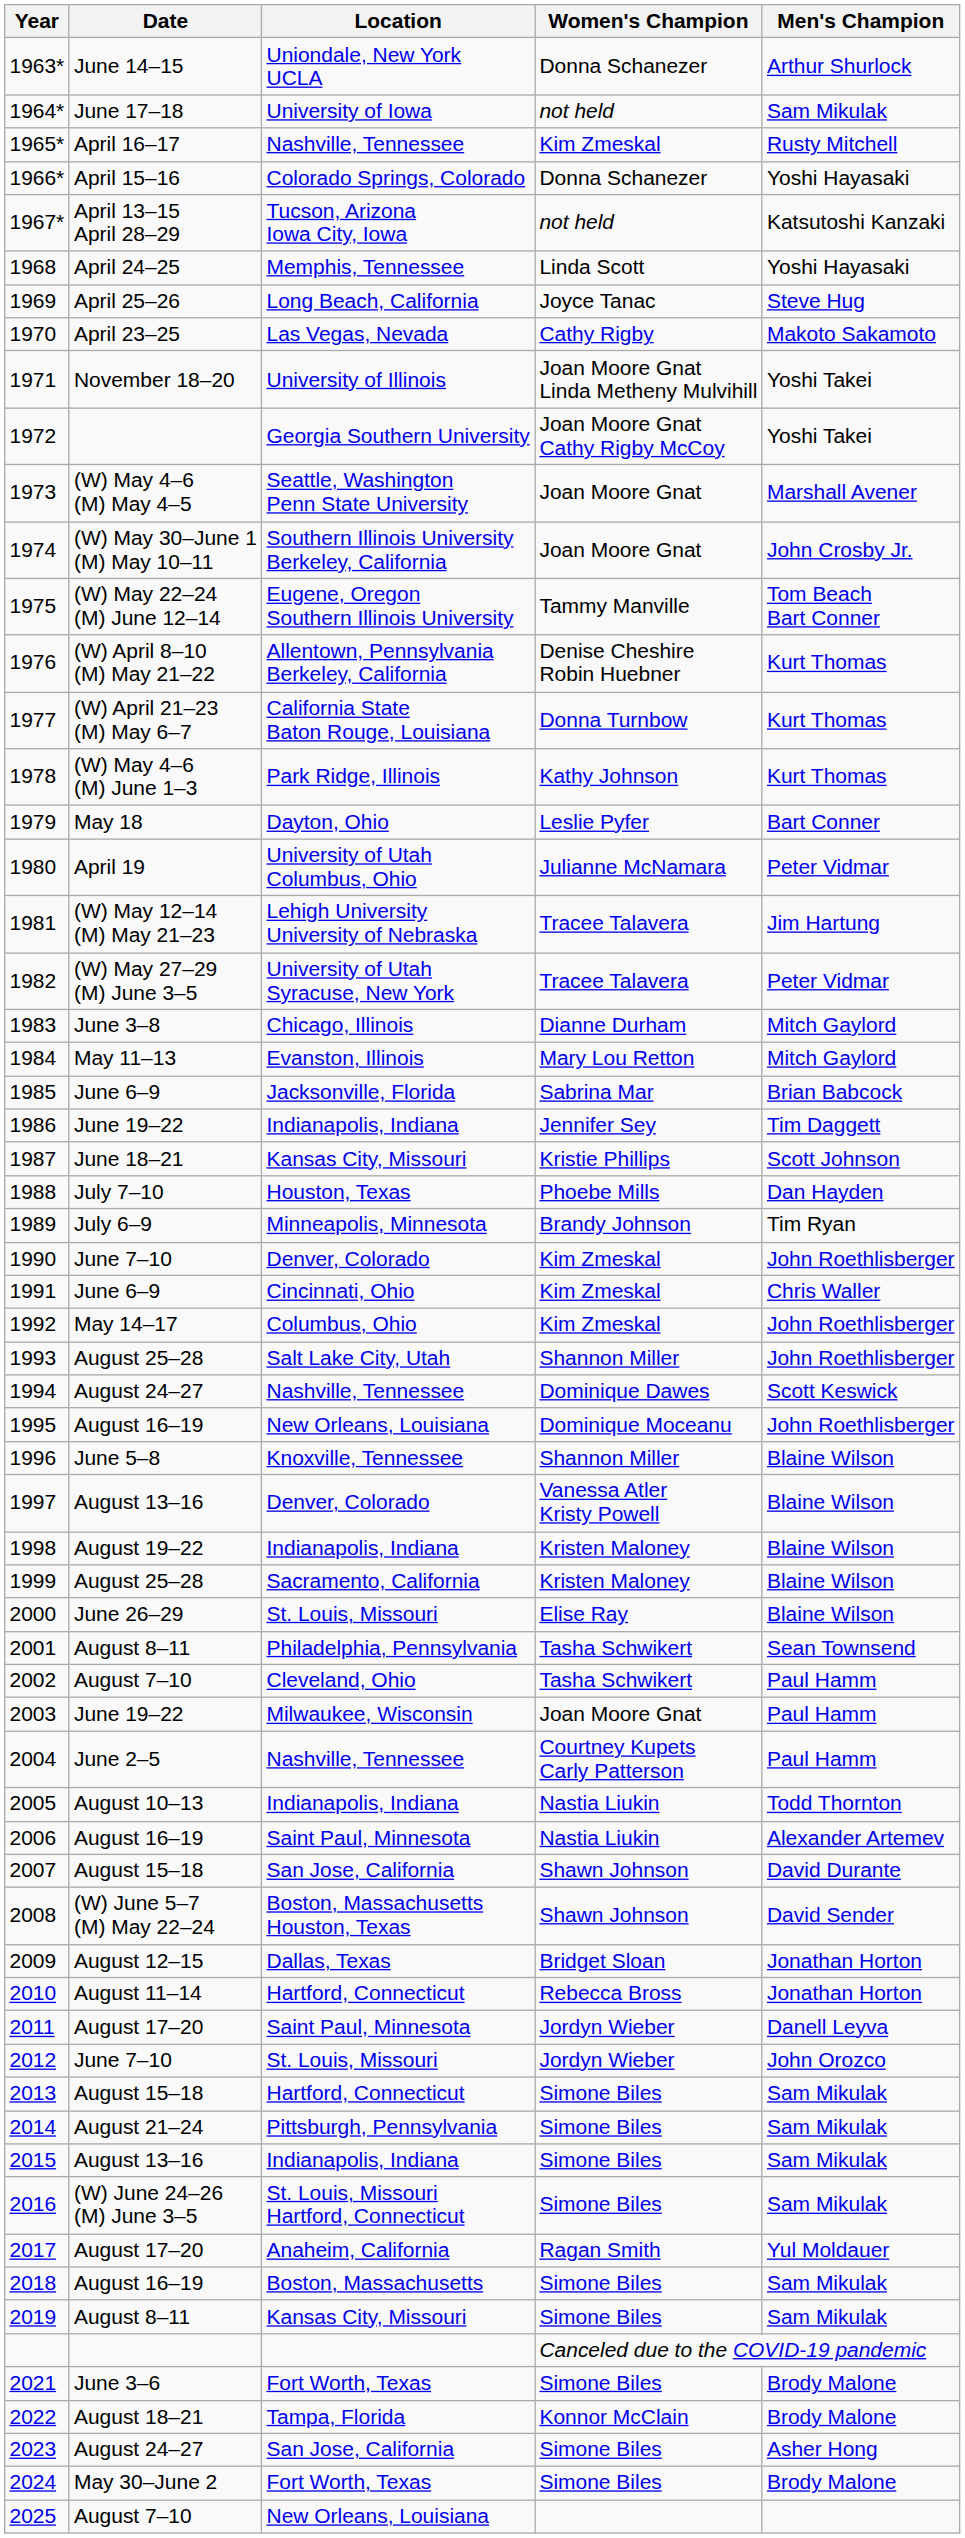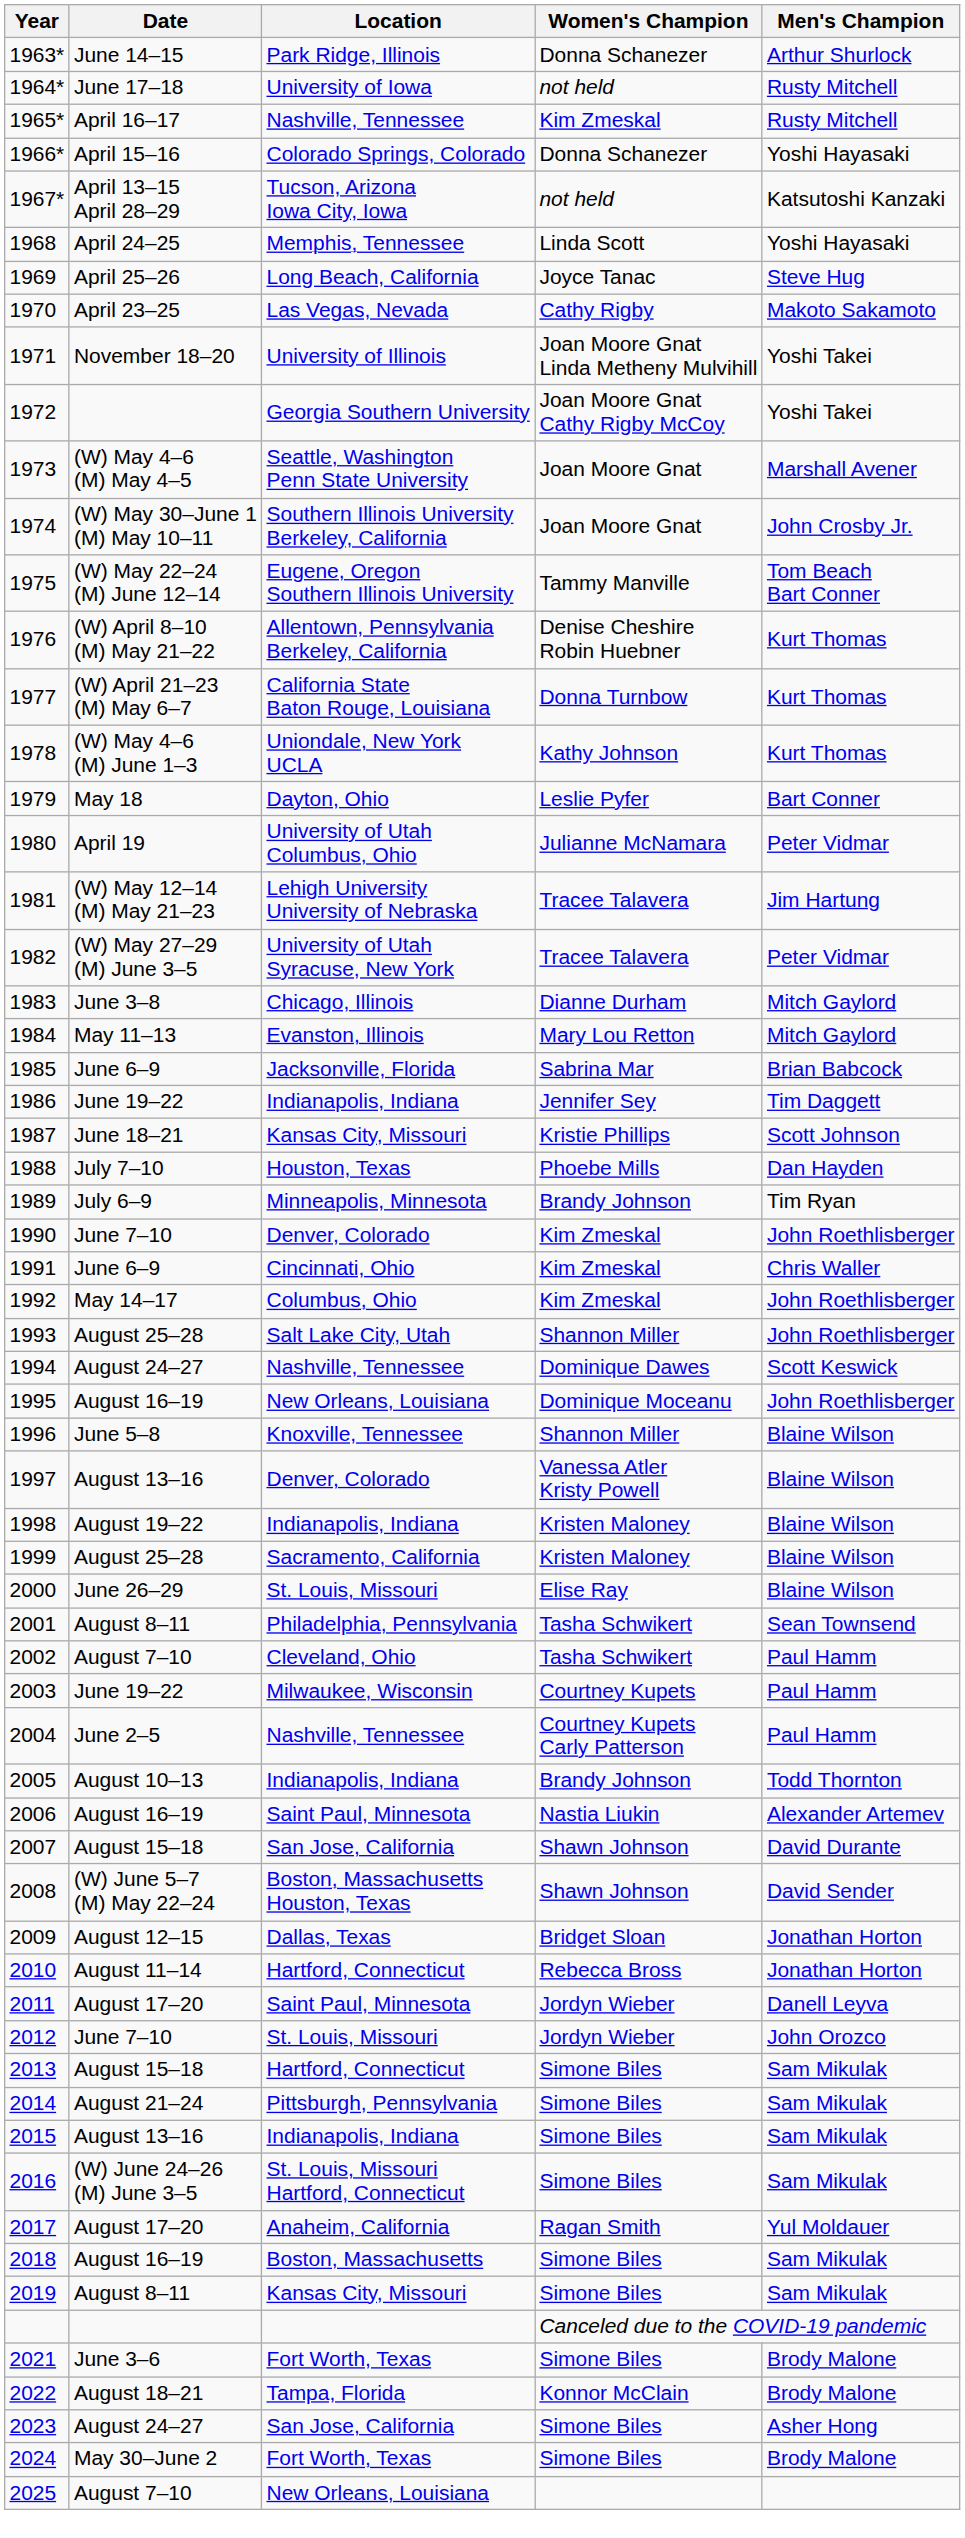 <table class="wikitable">
 <tr>
 <th scope="col">Year</th>
 <th scope="col">Date</th>
 <th scope="col">Location</th>
 <th scope="col">Women's Champion</th>
 <th scope="col">Men's Champion</th>
 </tr>
 <tr>
 <td scope="row">1963*</td>
 <td>June 14–15</td>
-<td><a href='#'>Uniondale, New York</a><br><a href='#'>UCLA</a></td>
+<td><a href='#'>Park Ridge, Illinois</a></td>
 <td>Donna Schanezer</td>
 <td><a href='#'>Arthur Shurlock</a></td>
 </tr>
 <tr>
 <td scope="row">1964*</td>
 <td>June 17–18</td>
 <td><a href='#'>University of Iowa</a></td>
 <td><em>not held</em></td>
-<td><a href='#'>Sam Mikulak</a></td>
+<td><a href='#'>Rusty Mitchell</a></td>
 </tr>
 <tr>
 <td scope="row">1965*</td>
 <td>April 16–17</td>
 <td><a href='#'>Nashville, Tennessee</a></td>
 <td><a href='#'>Kim Zmeskal</a></td>
 <td><a href='#'>Rusty Mitchell</a></td>
 </tr>
 <tr>
 <td scope="row">1966*</td>
 <td>April 15–16</td>
 <td><a href='#'>Colorado Springs, Colorado</a></td>
 <td>Donna Schanezer</td>
 <td>Yoshi Hayasaki</td>
 </tr>
 <tr>
 <td scope="row">1967*</td>
 <td>April 13–15<br>April 28–29</td>
 <td><a href='#'>Tucson, Arizona</a><br><a href='#'>Iowa City, Iowa</a></td>
 <td><em>not held</em></td>
 <td>Katsutoshi Kanzaki</td>
 </tr>
 <tr>
 <td scope="row">1968</td>
 <td>April 24–25</td>
 <td><a href='#'>Memphis, Tennessee</a></td>
 <td>Linda Scott</td>
 <td>Yoshi Hayasaki</td>
 </tr>
 <tr>
 <td scope="row">1969</td>
 <td>April 25–26</td>
 <td><a href='#'>Long Beach, California</a></td>
 <td>Joyce Tanac</td>
 <td><a href='#'>Steve Hug</a></td>
 </tr>
 <tr>
 <td scope="row">1970</td>
 <td>April 23–25</td>
 <td><a href='#'>Las Vegas, Nevada</a></td>
 <td><a href='#'>Cathy Rigby</a></td>
 <td><a href='#'>Makoto Sakamoto</a></td>
 </tr>
 <tr>
 <td scope="row">1971</td>
 <td>November 18–20</td>
 <td><a href='#'>University of Illinois</a></td>
 <td>Joan Moore Gnat<br>Linda Metheny Mulvihill</td>
 <td>Yoshi Takei</td>
 </tr>
 <tr>
 <td scope="row">1972</td>
 <td></td>
 <td><a href='#'>Georgia Southern University</a></td>
 <td>Joan Moore Gnat<br><a href='#'>Cathy Rigby McCoy</a></td>
 <td>Yoshi Takei</td>
 </tr>
 <tr>
 <td scope="row">1973</td>
 <td>(W) May 4–6<br>(M) May 4–5</td>
 <td><a href='#'>Seattle, Washington</a><br><a href='#'>Penn State University</a></td>
 <td>Joan Moore Gnat</td>
 <td><a href='#'>Marshall Avener</a></td>
 </tr>
 <tr>
 <td scope="row">1974</td>
 <td>(W) May 30–June 1<br>(M) May 10–11</td>
 <td><a href='#'>Southern Illinois University</a><br><a href='#'>Berkeley, California</a></td>
 <td>Joan Moore Gnat</td>
 <td><a href='#'>John Crosby Jr.</a></td>
 </tr>
 <tr>
 <td scope="row">1975</td>
 <td>(W) May 22–24<br>(M) June 12–14</td>
 <td><a href='#'>Eugene, Oregon</a><br><a href='#'>Southern Illinois University</a></td>
 <td>Tammy Manville</td>
 <td><a href='#'>Tom Beach</a><br><a href='#'>Bart Conner</a></td>
 </tr>
 <tr>
 <td scope="row">1976</td>
 <td>(W) April 8–10<br>(M) May 21–22</td>
 <td><a href='#'>Allentown, Pennsylvania</a><br><a href='#'>Berkeley, California</a></td>
 <td>Denise Cheshire<br>Robin Huebner</td>
 <td><a href='#'>Kurt Thomas</a></td>
 </tr>
 <tr>
 <td scope="row">1977</td>
 <td>(W) April 21–23<br>(M) May 6–7</td>
 <td><a href='#'>California State</a><br><a href='#'>Baton Rouge, Louisiana</a></td>
 <td><a href='#'>Donna Turnbow</a></td>
 <td><a href='#'>Kurt Thomas</a></td>
 </tr>
 <tr>
 <td scope="row">1978</td>
 <td>(W) May 4–6<br>(M) June 1–3</td>
-<td><a href='#'>Park Ridge, Illinois</a></td>
+<td><a href='#'>Uniondale, New York</a><br><a href='#'>UCLA</a></td>
 <td><a href='#'>Kathy Johnson</a></td>
 <td><a href='#'>Kurt Thomas</a></td>
 </tr>
 <tr>
 <td scope="row">1979</td>
 <td>May 18</td>
 <td><a href='#'>Dayton, Ohio</a></td>
 <td><a href='#'>Leslie Pyfer</a></td>
 <td><a href='#'>Bart Conner</a></td>
 </tr>
 <tr>
 <td scope="row">1980</td>
 <td>April 19</td>
 <td><a href='#'>University of Utah</a><br><a href='#'>Columbus, Ohio</a></td>
 <td><a href='#'>Julianne McNamara</a></td>
 <td><a href='#'>Peter Vidmar</a></td>
 </tr>
 <tr>
 <td scope="row">1981</td>
 <td>(W) May 12–14<br>(M) May 21–23</td>
 <td><a href='#'>Lehigh University</a><br><a href='#'>University of Nebraska</a></td>
 <td><a href='#'>Tracee Talavera</a></td>
 <td><a href='#'>Jim Hartung</a></td>
 </tr>
 <tr>
 <td scope="row">1982</td>
 <td>(W) May 27–29<br>(M) June 3–5</td>
 <td><a href='#'>University of Utah</a><br><a href='#'>Syracuse, New York</a></td>
 <td><a href='#'>Tracee Talavera</a></td>
 <td><a href='#'>Peter Vidmar</a></td>
 </tr>
 <tr>
 <td scope="row">1983</td>
 <td>June 3–8</td>
 <td><a href='#'>Chicago, Illinois</a></td>
 <td><a href='#'>Dianne Durham</a></td>
 <td><a href='#'>Mitch Gaylord</a></td>
 </tr>
 <tr>
 <td scope="row">1984</td>
 <td>May 11–13</td>
 <td><a href='#'>Evanston, Illinois</a></td>
 <td><a href='#'>Mary Lou Retton</a></td>
 <td><a href='#'>Mitch Gaylord</a></td>
 </tr>
 <tr>
 <td scope="row">1985</td>
 <td>June 6–9</td>
 <td><a href='#'>Jacksonville, Florida</a></td>
 <td><a href='#'>Sabrina Mar</a></td>
 <td><a href='#'>Brian Babcock</a></td>
 </tr>
 <tr>
 <td scope="row">1986</td>
 <td>June 19–22</td>
 <td><a href='#'>Indianapolis, Indiana</a></td>
 <td><a href='#'>Jennifer Sey</a></td>
 <td><a href='#'>Tim Daggett</a></td>
 </tr>
 <tr>
 <td scope="row">1987</td>
 <td>June 18–21</td>
 <td><a href='#'>Kansas City, Missouri</a></td>
 <td><a href='#'>Kristie Phillips</a></td>
 <td><a href='#'>Scott Johnson</a></td>
 </tr>
 <tr>
 <td scope="row">1988</td>
 <td>July 7–10</td>
 <td><a href='#'>Houston, Texas</a></td>
 <td><a href='#'>Phoebe Mills</a></td>
 <td><a href='#'>Dan Hayden</a></td>
 </tr>
 <tr>
 <td scope="row">1989</td>
 <td>July 6–9</td>
 <td><a href='#'>Minneapolis, Minnesota</a></td>
 <td><a href='#'>Brandy Johnson</a></td>
 <td>Tim Ryan</td>
 </tr>
 <tr>
 <td scope="row">1990</td>
 <td>June 7–10</td>
 <td><a href='#'>Denver, Colorado</a></td>
 <td><a href='#'>Kim Zmeskal</a></td>
 <td><a href='#'>John Roethlisberger</a></td>
 </tr>
 <tr>
 <td scope="row">1991</td>
 <td>June 6–9</td>
 <td><a href='#'>Cincinnati, Ohio</a></td>
 <td><a href='#'>Kim Zmeskal</a></td>
 <td><a href='#'>Chris Waller</a></td>
 </tr>
 <tr>
 <td scope="row">1992</td>
 <td>May 14–17</td>
 <td><a href='#'>Columbus, Ohio</a></td>
 <td><a href='#'>Kim Zmeskal</a></td>
 <td><a href='#'>John Roethlisberger</a></td>
 </tr>
 <tr>
 <td scope="row">1993</td>
 <td>August 25–28</td>
 <td><a href='#'>Salt Lake City, Utah</a></td>
 <td><a href='#'>Shannon Miller</a></td>
 <td><a href='#'>John Roethlisberger</a></td>
 </tr>
 <tr>
 <td scope="row">1994</td>
 <td>August 24–27</td>
 <td><a href='#'>Nashville, Tennessee</a></td>
 <td><a href='#'>Dominique Dawes</a></td>
 <td><a href='#'>Scott Keswick</a></td>
 </tr>
 <tr>
 <td scope="row">1995</td>
 <td>August 16–19</td>
 <td><a href='#'>New Orleans, Louisiana</a></td>
 <td><a href='#'>Dominique Moceanu</a></td>
 <td><a href='#'>John Roethlisberger</a></td>
 </tr>
 <tr>
 <td scope="row">1996</td>
 <td>June 5–8</td>
 <td><a href='#'>Knoxville, Tennessee</a></td>
 <td><a href='#'>Shannon Miller</a></td>
 <td><a href='#'>Blaine Wilson</a></td>
 </tr>
 <tr>
 <td scope="row">1997</td>
 <td>August 13–16</td>
 <td><a href='#'>Denver, Colorado</a></td>
 <td><a href='#'>Vanessa Atler</a><br><a href='#'>Kristy Powell</a></td>
 <td><a href='#'>Blaine Wilson</a></td>
 </tr>
 <tr>
 <td scope="row">1998</td>
 <td>August 19–22</td>
 <td><a href='#'>Indianapolis, Indiana</a></td>
 <td><a href='#'>Kristen Maloney</a></td>
 <td><a href='#'>Blaine Wilson</a></td>
 </tr>
 <tr>
 <td scope="row">1999</td>
 <td>August 25–28</td>
 <td><a href='#'>Sacramento, California</a></td>
 <td><a href='#'>Kristen Maloney</a></td>
 <td><a href='#'>Blaine Wilson</a></td>
 </tr>
 <tr>
 <td scope="row">2000</td>
 <td>June 26–29</td>
 <td><a href='#'>St. Louis, Missouri</a></td>
 <td><a href='#'>Elise Ray</a></td>
 <td><a href='#'>Blaine Wilson</a></td>
 </tr>
 <tr>
 <td scope="row">2001</td>
 <td>August 8–11</td>
 <td><a href='#'>Philadelphia, Pennsylvania</a></td>
 <td><a href='#'>Tasha Schwikert</a></td>
 <td><a href='#'>Sean Townsend</a></td>
 </tr>
 <tr>
 <td scope="row">2002</td>
 <td>August 7–10</td>
 <td><a href='#'>Cleveland, Ohio</a></td>
 <td><a href='#'>Tasha Schwikert</a></td>
 <td><a href='#'>Paul Hamm</a></td>
 </tr>
 <tr>
 <td scope="row">2003</td>
 <td>June 19–22</td>
 <td><a href='#'>Milwaukee, Wisconsin</a></td>
-<td>Joan Moore Gnat</td>
+<td><a href='#'>Courtney Kupets</a></td>
 <td><a href='#'>Paul Hamm</a></td>
 </tr>
 <tr>
 <td scope="row">2004</td>
 <td>June 2–5</td>
 <td><a href='#'>Nashville, Tennessee</a></td>
 <td><a href='#'>Courtney Kupets</a><br><a href='#'>Carly Patterson</a></td>
 <td><a href='#'>Paul Hamm</a></td>
 </tr>
 <tr>
 <td scope="row">2005</td>
 <td>August 10–13</td>
 <td><a href='#'>Indianapolis, Indiana</a></td>
-<td><a href='#'>Nastia Liukin</a></td>
+<td><a href='#'>Brandy Johnson</a></td>
 <td><a href='#'>Todd Thornton</a></td>
 </tr>
 <tr>
 <td scope="row">2006</td>
 <td>August 16–19</td>
 <td><a href='#'>Saint Paul, Minnesota</a></td>
 <td><a href='#'>Nastia Liukin</a></td>
 <td><a href='#'>Alexander Artemev</a></td>
 </tr>
 <tr>
 <td scope="row">2007</td>
 <td>August 15–18</td>
 <td><a href='#'>San Jose, California</a></td>
 <td><a href='#'>Shawn Johnson</a></td>
 <td><a href='#'>David Durante</a></td>
 </tr>
 <tr>
 <td scope="row">2008</td>
 <td>(W) June 5–7<br>(M) May 22–24</td>
 <td><a href='#'>Boston, Massachusetts</a><br><a href='#'>Houston, Texas</a></td>
 <td><a href='#'>Shawn Johnson</a></td>
 <td><a href='#'>David Sender</a></td>
 </tr>
 <tr>
 <td scope="row">2009</td>
 <td>August 12–15</td>
 <td><a href='#'>Dallas, Texas</a></td>
 <td><a href='#'>Bridget Sloan</a></td>
 <td><a href='#'>Jonathan Horton</a></td>
 </tr>
 <tr>
 <td scope="row"><a href='#'>2010</a></td>
 <td>August 11–14</td>
 <td><a href='#'>Hartford, Connecticut</a></td>
 <td><a href='#'>Rebecca Bross</a></td>
 <td><a href='#'>Jonathan Horton</a></td>
 </tr>
 <tr>
 <td scope="row"><a href='#'>2011</a></td>
 <td>August 17–20</td>
 <td><a href='#'>Saint Paul, Minnesota</a></td>
 <td><a href='#'>Jordyn Wieber</a></td>
 <td><a href='#'>Danell Leyva</a></td>
 </tr>
 <tr>
 <td scope="row"><a href='#'>2012</a></td>
 <td>June 7–10</td>
 <td><a href='#'>St. Louis, Missouri</a></td>
 <td><a href='#'>Jordyn Wieber</a></td>
 <td><a href='#'>John Orozco</a></td>
 </tr>
 <tr>
 <td scope="row"><a href='#'>2013</a></td>
 <td>August 15–18</td>
 <td><a href='#'>Hartford, Connecticut</a></td>
 <td><a href='#'>Simone Biles</a></td>
 <td><a href='#'>Sam Mikulak</a></td>
 </tr>
 <tr>
 <td scope="row"><a href='#'>2014</a></td>
 <td>August 21–24</td>
 <td><a href='#'>Pittsburgh, Pennsylvania</a></td>
 <td><a href='#'>Simone Biles</a></td>
 <td><a href='#'>Sam Mikulak</a></td>
 </tr>
 <tr>
 <td scope="row"><a href='#'>2015</a></td>
 <td>August 13–16</td>
 <td><a href='#'>Indianapolis, Indiana</a></td>
 <td><a href='#'>Simone Biles</a></td>
 <td><a href='#'>Sam Mikulak</a></td>
 </tr>
 <tr>
 <td scope="row"><a href='#'>2016</a></td>
 <td>(W) June 24–26<br>(M) June 3–5</td>
 <td><a href='#'>St. Louis, Missouri</a><br><a href='#'>Hartford, Connecticut</a></td>
 <td><a href='#'>Simone Biles</a></td>
 <td><a href='#'>Sam Mikulak</a></td>
 </tr>
 <tr>
 <td scope="row"><a href='#'>2017</a></td>
 <td>August 17–20</td>
 <td><a href='#'>Anaheim, California</a></td>
 <td><a href='#'>Ragan Smith</a></td>
 <td><a href='#'>Yul Moldauer</a></td>
 </tr>
 <tr>
 <td scope="row"><a href='#'>2018</a></td>
 <td>August 16–19</td>
 <td><a href='#'>Boston, Massachusetts</a></td>
 <td><a href='#'>Simone Biles</a></td>
 <td><a href='#'>Sam Mikulak</a></td>
 </tr>
 <tr>
 <td scope="row"><a href='#'>2019</a></td>
 <td>August 8–11</td>
 <td><a href='#'>Kansas City, Missouri</a></td>
 <td><a href='#'>Simone Biles</a></td>
 <td><a href='#'>Sam Mikulak</a></td>
 </tr>
 <tr>
 <td scope="row"></td>
 <td></td>
 <td></td>
 <td colspan="2"><em>Canceled due to the <a href='#'>COVID-19 pandemic</a></em> </td>
 </tr>
 <tr>
 <td scope="row"><a href='#'>2021</a></td>
 <td>June 3–6</td>
 <td><a href='#'>Fort Worth, Texas</a></td>
 <td><a href='#'>Simone Biles</a></td>
 <td><a href='#'>Brody Malone</a></td>
 </tr>
 <tr>
 <td scope="row"><a href='#'>2022</a></td>
 <td>August 18–21</td>
 <td><a href='#'>Tampa, Florida</a></td>
 <td><a href='#'>Konnor McClain</a></td>
 <td><a href='#'>Brody Malone</a></td>
 </tr>
 <tr>
 <td scope="row"><a href='#'>2023</a></td>
 <td>August 24–27</td>
 <td><a href='#'>San Jose, California</a></td>
 <td><a href='#'>Simone Biles</a></td>
 <td><a href='#'>Asher Hong</a></td>
 </tr>
 <tr>
 <td scope="row"><a href='#'>2024</a></td>
 <td>May 30–June 2</td>
 <td><a href='#'>Fort Worth, Texas</a></td>
 <td><a href='#'>Simone Biles</a></td>
 <td><a href='#'>Brody Malone</a></td>
 </tr>
 <tr>
 <td scope="row"><a href='#'>2025</a></td>
 <td>August 7–10</td>
 <td><a href='#'>New Orleans, Louisiana</a></td>
 <td></td>
 <td></td>
 </tr>
 </table>
